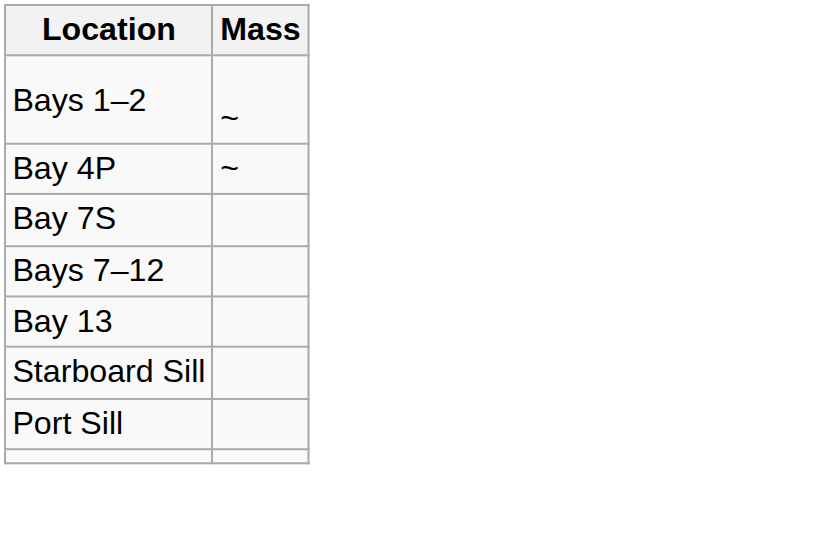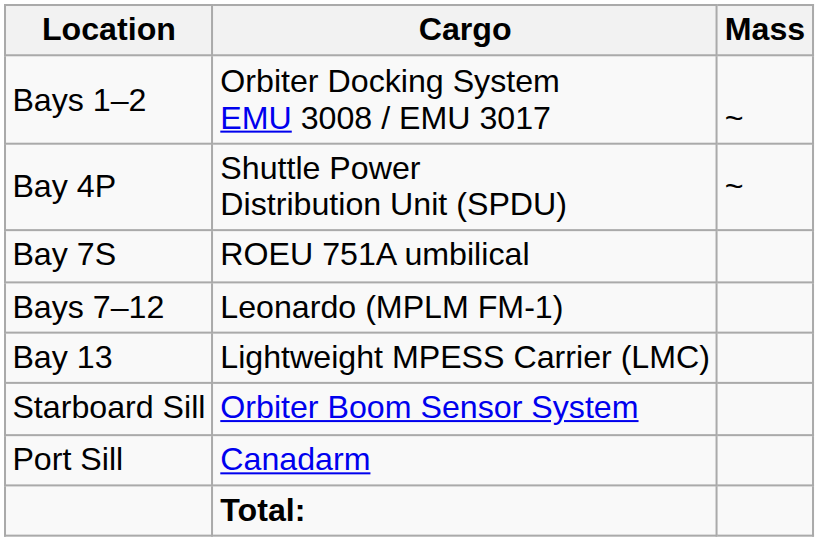 <table class="wikitable">
 <tr>
 <th>Location</th>
+<th>Cargo</th>
 <th>Mass</th>
 </tr>
 <tr>
 <td>Bays 1–2</td>
+<td>Orbiter Docking System<br><a href='#'>EMU</a> 3008 / EMU 3017</td>
 <td><br>~</td>
 </tr>
 <tr>
 <td>Bay 4P</td>
+<td>Shuttle Power<br>Distribution Unit (SPDU)</td>
 <td>~</td>
 </tr>
 <tr>
 <td>Bay 7S</td>
+<td>ROEU 751A umbilical</td>
 <td></td>
 </tr>
 <tr>
 <td>Bays 7–12</td>
+<td>Leonardo (MPLM FM-1)</td>
 <td></td>
 </tr>
 <tr>
 <td>Bay 13</td>
+<td>Lightweight MPESS Carrier (LMC)</td>
 <td></td>
 </tr>
 <tr>
 <td>Starboard Sill</td>
+<td><a href='#'>Orbiter Boom Sensor System</a></td>
 <td></td>
 </tr>
 <tr>
 <td>Port Sill</td>
+<td><a href='#'>Canadarm</a></td>
 <td></td>
 </tr>
 <tr>
 <td></td>
+<td><strong>Total:</strong></td>
 <td><strong></strong></td>
 </tr>
 </table>
